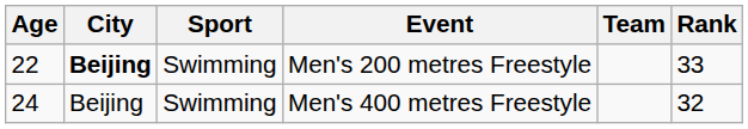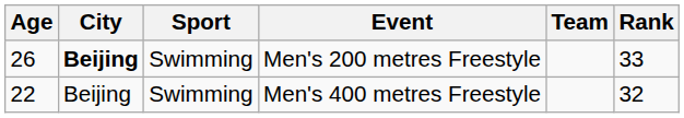 <table class="wikitable">
 <tr>
 <th>Age</th>
 <th>City</th>
 <th>Sport</th>
 <th>Event</th>
 <th>Team</th>
 <th>Rank</th>
 </tr>
 <tr>
-<td>22</td>
+<td>26</td>
 <td><strong>Beijing</strong></td>
 <td>Swimming</td>
 <td>Men's 200 metres Freestyle</td>
 <td></td>
 <td>33</td>
 </tr>
 <tr>
-<td>24</td>
+<td>22</td>
 <td>Beijing</td>
 <td>Swimming</td>
 <td>Men's 400 metres Freestyle</td>
 <td></td>
 <td>32</td>
 </tr>
 </table>
